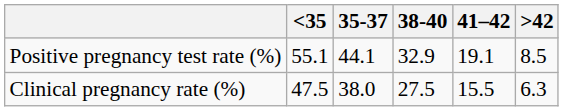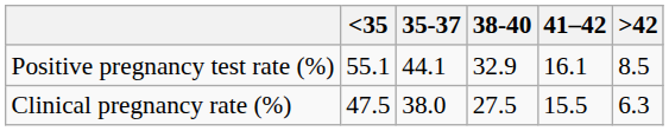 <table class="wikitable">
 <tr>
 <th></th>
 <th><35</th>
 <th>35-37</th>
 <th>38-40</th>
 <th>41–42</th>
 <th>>42</th>
 </tr>
 <tr>
 <td>Positive pregnancy test rate (%)</td>
 <td>55.1</td>
 <td>44.1</td>
 <td>32.9</td>
-<td>19.1</td>
+<td>16.1</td>
 <td>8.5</td>
 </tr>
 <tr>
 <td>Clinical pregnancy rate (%)</td>
 <td>47.5</td>
 <td>38.0</td>
 <td>27.5</td>
 <td>15.5</td>
 <td>6.3</td>
 </tr>
 </table>
